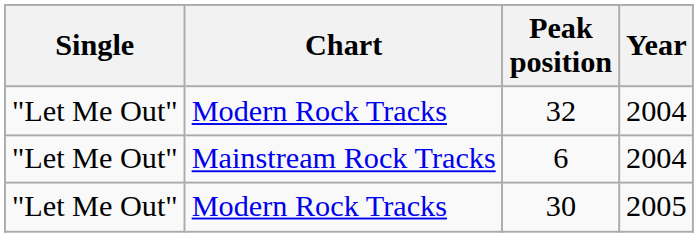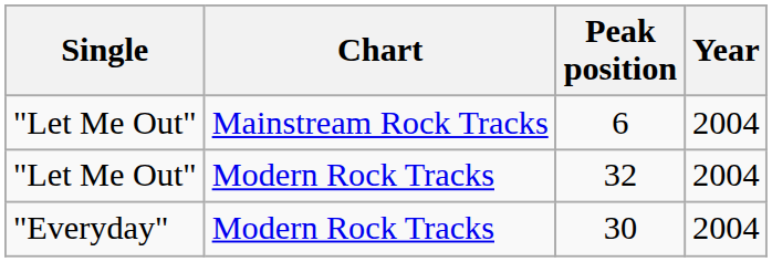 <table class="wikitable">
 <tr>
 <th>Single</th>
 <th>Chart</th>
 <th>Peak<br>position</th>
 <th>Year</th>
-</tr>
-<tr>
-<td>"Let Me Out"</td>
-<td><a href='#'>Modern Rock Tracks</a></td>
-<td align="center">32</td>
-<td>2004</td>
 </tr>
 <tr>
 <td>"Let Me Out"</td>
 <td><a href='#'>Mainstream Rock Tracks</a></td>
 <td align="center">6</td>
 <td>2004</td>
 </tr>
 <tr>
 <td>"Let Me Out"</td>
 <td><a href='#'>Modern Rock Tracks</a></td>
+<td align="center">32</td>
+<td>2004</td>
+</tr>
+<tr>
+<td>"Everyday"</td>
+<td><a href='#'>Modern Rock Tracks</a></td>
 <td align="center">30</td>
-<td>2005</td>
+<td>2004</td>
 </tr>
 </table>
